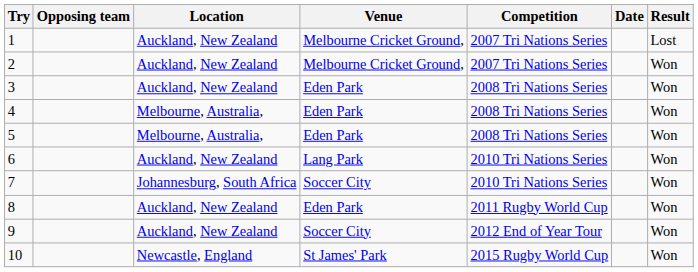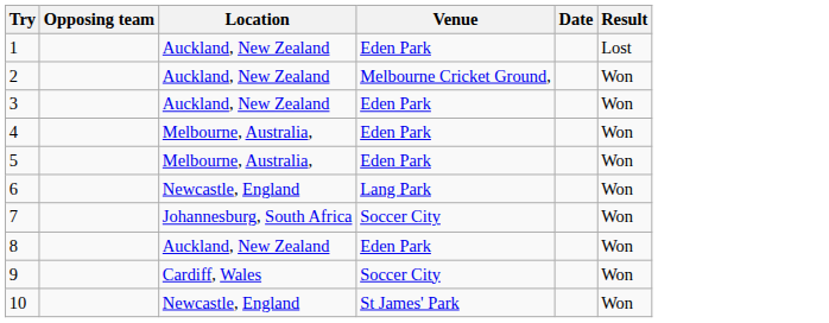 <table class="wikitable sortable" style="font-size:95%">
 <tr>
 <th>Try</th>
 <th>Opposing team</th>
 <th>Location</th>
 <th>Venue</th>
-<th>Competition</th>
 <th>Date</th>
 <th>Result</th>
 </tr>
 <tr>
 <td>1</td>
 <td></td>
 <td><a href='#'>Auckland</a>, <a href='#'>New Zealand</a></td>
-<td><a href='#'>Melbourne Cricket Ground</a>,</td>
-<td><a href='#'>2007 Tri Nations Series</a></td>
+<td><a href='#'>Eden Park</a></td>
 <td></td>
 <td>Lost</td>
 </tr>
 <tr>
 <td>2</td>
 <td></td>
 <td><a href='#'>Auckland</a>, <a href='#'>New Zealand</a></td>
 <td><a href='#'>Melbourne Cricket Ground</a>,</td>
-<td><a href='#'>2007 Tri Nations Series</a></td>
 <td></td>
 <td>Won</td>
 </tr>
 <tr>
 <td>3</td>
 <td></td>
 <td><a href='#'>Auckland</a>, <a href='#'>New Zealand</a></td>
 <td><a href='#'>Eden Park</a></td>
-<td><a href='#'>2008 Tri Nations Series</a></td>
 <td></td>
 <td>Won</td>
 </tr>
 <tr>
 <td>4</td>
 <td></td>
 <td><a href='#'>Melbourne</a>, <a href='#'>Australia</a>,</td>
 <td><a href='#'>Eden Park</a></td>
-<td><a href='#'>2008 Tri Nations Series</a></td>
 <td></td>
 <td>Won</td>
 </tr>
 <tr>
 <td>5</td>
 <td></td>
 <td><a href='#'>Melbourne</a>, <a href='#'>Australia</a>,</td>
 <td><a href='#'>Eden Park</a></td>
-<td><a href='#'>2008 Tri Nations Series</a></td>
 <td></td>
 <td>Won</td>
 </tr>
 <tr>
 <td>6</td>
 <td></td>
-<td><a href='#'>Auckland</a>, <a href='#'>New Zealand</a></td>
+<td><a href='#'>Newcastle</a>, <a href='#'>England</a></td>
 <td><a href='#'>Lang Park</a></td>
-<td><a href='#'>2010 Tri Nations Series</a></td>
 <td></td>
 <td>Won</td>
 </tr>
 <tr>
 <td>7</td>
 <td></td>
 <td><a href='#'>Johannesburg</a>, <a href='#'>South Africa</a></td>
 <td><a href='#'>Soccer City</a></td>
-<td><a href='#'>2010 Tri Nations Series</a></td>
 <td></td>
 <td>Won</td>
 </tr>
 <tr>
 <td>8</td>
 <td></td>
 <td><a href='#'>Auckland</a>, <a href='#'>New Zealand</a></td>
 <td><a href='#'>Eden Park</a></td>
-<td><a href='#'>2011 Rugby World Cup</a></td>
 <td></td>
 <td>Won</td>
 </tr>
 <tr>
 <td>9</td>
 <td></td>
-<td><a href='#'>Auckland</a>, <a href='#'>New Zealand</a></td>
+<td><a href='#'>Cardiff</a>, <a href='#'>Wales</a></td>
 <td><a href='#'>Soccer City</a></td>
-<td><a href='#'>2012 End of Year Tour</a></td>
 <td></td>
 <td>Won</td>
 </tr>
 <tr>
 <td>10</td>
 <td></td>
 <td><a href='#'>Newcastle</a>, <a href='#'>England</a></td>
 <td><a href='#'>St James' Park</a></td>
-<td><a href='#'>2015 Rugby World Cup</a></td>
 <td></td>
 <td>Won</td>
 </tr>
 </table>
